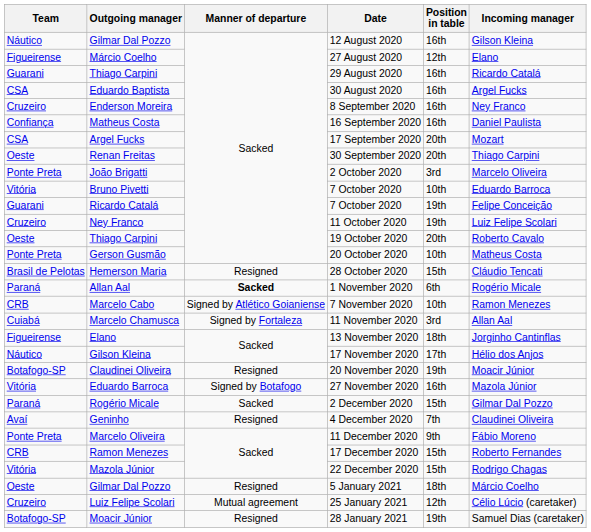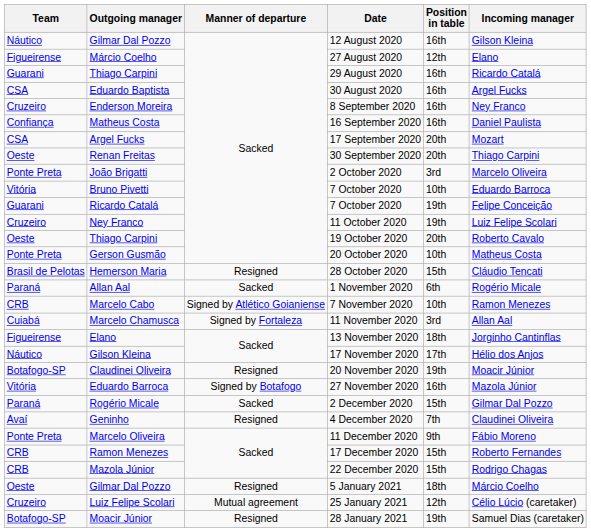 <table class="wikitable sortable">
 <tr>
 <th>Team</th>
 <th>Outgoing manager</th>
 <th>Manner of departure</th>
 <th>Date</th>
 <th>Position<br>in table</th>
 <th>Incoming manager</th>
 </tr>
 <tr>
 <td><a href='#'>Náutico</a></td>
 <td> <a href='#'>Gilmar Dal Pozzo</a></td>
 <td align=center rowspan=14>Sacked</td>
 <td>12 August 2020</td>
 <td>16th</td>
 <td> <a href='#'>Gilson Kleina</a></td>
 </tr>
 <tr>
 <td><a href='#'>Figueirense</a></td>
 <td> <a href='#'>Márcio Coelho</a></td>
 <td>27 August 2020</td>
 <td>12th</td>
 <td> <a href='#'>Elano</a></td>
 </tr>
 <tr>
 <td><a href='#'>Guarani</a></td>
 <td> <a href='#'>Thiago Carpini</a></td>
 <td>29 August 2020</td>
 <td>16th</td>
 <td> <a href='#'>Ricardo Catalá</a></td>
 </tr>
 <tr>
 <td><a href='#'>CSA</a></td>
 <td> <a href='#'>Eduardo Baptista</a></td>
 <td>30 August 2020</td>
 <td>16th</td>
 <td> <a href='#'>Argel Fucks</a></td>
 </tr>
 <tr>
 <td><a href='#'>Cruzeiro</a></td>
 <td> <a href='#'>Enderson Moreira</a></td>
 <td>8 September 2020</td>
 <td>16th</td>
 <td> <a href='#'>Ney Franco</a></td>
 </tr>
 <tr>
 <td><a href='#'>Confiança</a></td>
 <td> <a href='#'>Matheus Costa</a></td>
 <td>16 September 2020</td>
 <td>16th</td>
 <td> <a href='#'>Daniel Paulista</a></td>
 </tr>
 <tr>
 <td><a href='#'>CSA</a></td>
 <td> <a href='#'>Argel Fucks</a></td>
 <td>17 September 2020</td>
 <td>20th</td>
 <td> <a href='#'>Mozart</a></td>
 </tr>
 <tr>
 <td><a href='#'>Oeste</a></td>
 <td> <a href='#'>Renan Freitas</a></td>
 <td>30 September 2020</td>
 <td>20th</td>
 <td> <a href='#'>Thiago Carpini</a></td>
 </tr>
 <tr>
 <td><a href='#'>Ponte Preta</a></td>
 <td> <a href='#'>João Brigatti</a></td>
 <td>2 October 2020</td>
 <td>3rd</td>
 <td> <a href='#'>Marcelo Oliveira</a></td>
 </tr>
 <tr>
 <td><a href='#'>Vitória</a></td>
 <td> <a href='#'>Bruno Pivetti</a></td>
 <td>7 October 2020</td>
 <td>10th</td>
 <td> <a href='#'>Eduardo Barroca</a></td>
 </tr>
 <tr>
 <td><a href='#'>Guarani</a></td>
 <td> <a href='#'>Ricardo Catalá</a></td>
 <td>7 October 2020</td>
 <td>19th</td>
 <td> <a href='#'>Felipe Conceição</a></td>
 </tr>
 <tr>
 <td><a href='#'>Cruzeiro</a></td>
 <td> <a href='#'>Ney Franco</a></td>
 <td>11 October 2020</td>
 <td>19th</td>
 <td> <a href='#'>Luiz Felipe Scolari</a></td>
 </tr>
 <tr>
 <td><a href='#'>Oeste</a></td>
 <td> <a href='#'>Thiago Carpini</a></td>
 <td>19 October 2020</td>
 <td>20th</td>
 <td> <a href='#'>Roberto Cavalo</a></td>
 </tr>
 <tr>
 <td><a href='#'>Ponte Preta</a></td>
 <td> <a href='#'>Gerson Gusmão</a></td>
 <td>20 October 2020</td>
 <td>10th</td>
 <td> <a href='#'>Matheus Costa</a></td>
 </tr>
 <tr>
 <td><a href='#'>Brasil de Pelotas</a></td>
 <td> <a href='#'>Hemerson Maria</a></td>
 <td align=center>Resigned</td>
 <td>28 October 2020</td>
 <td>15th</td>
 <td> <a href='#'>Cláudio Tencati</a></td>
 </tr>
 <tr>
 <td><a href='#'>Paraná</a></td>
 <td> <a href='#'>Allan Aal</a></td>
-<td align=center><strong>Sacked</strong></td>
+<td align=center>Sacked</td>
 <td>1 November 2020</td>
 <td>6th</td>
 <td> <a href='#'>Rogério Micale</a></td>
 </tr>
 <tr>
 <td><a href='#'>CRB</a></td>
 <td> <a href='#'>Marcelo Cabo</a></td>
 <td align=center>Signed by <a href='#'>Atlético Goianiense</a></td>
 <td>7 November 2020</td>
 <td>10th</td>
 <td> <a href='#'>Ramon Menezes</a></td>
 </tr>
 <tr>
 <td><a href='#'>Cuiabá</a></td>
 <td> <a href='#'>Marcelo Chamusca</a></td>
 <td align=center>Signed by <a href='#'>Fortaleza</a></td>
 <td>11 November 2020</td>
 <td>3rd</td>
 <td> <a href='#'>Allan Aal</a></td>
 </tr>
 <tr>
 <td><a href='#'>Figueirense</a></td>
 <td> <a href='#'>Elano</a></td>
 <td align=center rowspan=2>Sacked</td>
 <td>13 November 2020</td>
 <td>18th</td>
 <td> <a href='#'>Jorginho Cantinflas</a></td>
 </tr>
 <tr>
 <td><a href='#'>Náutico</a></td>
 <td> <a href='#'>Gilson Kleina</a></td>
 <td>17 November 2020</td>
 <td>17th</td>
 <td> <a href='#'>Hélio dos Anjos</a></td>
 </tr>
 <tr>
 <td><a href='#'>Botafogo-SP</a></td>
 <td> <a href='#'>Claudinei Oliveira</a></td>
 <td align=center>Resigned</td>
 <td>20 November 2020</td>
 <td>19th</td>
 <td> <a href='#'>Moacir Júnior</a></td>
 </tr>
 <tr>
 <td><a href='#'>Vitória</a></td>
 <td> <a href='#'>Eduardo Barroca</a></td>
 <td align=center>Signed by <a href='#'>Botafogo</a></td>
 <td>27 November 2020</td>
 <td>16th</td>
 <td> <a href='#'>Mazola Júnior</a></td>
 </tr>
 <tr>
 <td><a href='#'>Paraná</a></td>
 <td> <a href='#'>Rogério Micale</a></td>
 <td align=center>Sacked</td>
 <td>2 December 2020</td>
 <td>15th</td>
 <td> <a href='#'>Gilmar Dal Pozzo</a></td>
 </tr>
 <tr>
 <td><a href='#'>Avaí</a></td>
 <td> <a href='#'>Geninho</a></td>
 <td align=center>Resigned</td>
 <td>4 December 2020</td>
 <td>7th</td>
 <td> <a href='#'>Claudinei Oliveira</a></td>
 </tr>
 <tr>
 <td><a href='#'>Ponte Preta</a></td>
 <td> <a href='#'>Marcelo Oliveira</a></td>
 <td align=center rowspan=3>Sacked</td>
 <td>11 December 2020</td>
 <td>9th</td>
 <td> <a href='#'>Fábio Moreno</a></td>
 </tr>
 <tr>
 <td><a href='#'>CRB</a></td>
 <td> <a href='#'>Ramon Menezes</a></td>
 <td>17 December 2020</td>
 <td>15th</td>
 <td> <a href='#'>Roberto Fernandes</a></td>
 </tr>
 <tr>
-<td><a href='#'>Vitória</a></td>
+<td><a href='#'>CRB</a></td>
 <td> <a href='#'>Mazola Júnior</a></td>
 <td>22 December 2020</td>
 <td>15th</td>
 <td> <a href='#'>Rodrigo Chagas</a></td>
 </tr>
 <tr>
 <td><a href='#'>Oeste</a></td>
 <td> <a href='#'>Gilmar Dal Pozzo</a></td>
 <td align=center>Resigned</td>
 <td>5 January 2021</td>
 <td>18th</td>
 <td> <a href='#'>Márcio Coelho</a></td>
 </tr>
 <tr>
 <td><a href='#'>Cruzeiro</a></td>
 <td> <a href='#'>Luiz Felipe Scolari</a></td>
 <td align=center>Mutual agreement</td>
 <td>25 January 2021</td>
 <td>12th</td>
 <td> <a href='#'>Célio Lúcio</a> (caretaker)</td>
 </tr>
 <tr>
 <td><a href='#'>Botafogo-SP</a></td>
 <td> <a href='#'>Moacir Júnior</a></td>
 <td align=center>Resigned</td>
 <td>28 January 2021</td>
 <td>19th</td>
 <td> Samuel Dias (caretaker)</td>
 </tr>
 </table>
